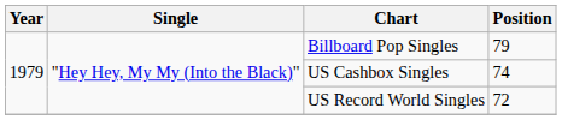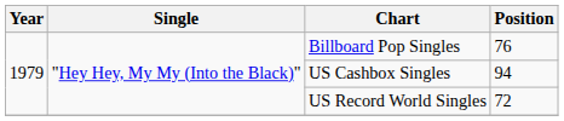 <table class="wikitable">
 <tr>
 <th>Year</th>
 <th>Single</th>
 <th>Chart</th>
 <th>Position</th>
 </tr>
 <tr>
 <td rowspan="3">1979</td>
 <td rowspan="3">"<a href='#'>Hey Hey, My My (Into the Black)</a>"</td>
 <td><a href='#'>Billboard</a> Pop Singles</td>
-<td>79</td>
+<td>76</td>
 </tr>
 <tr>
 <td>US Cashbox Singles</td>
-<td>74</td>
+<td>94</td>
 </tr>
 <tr>
 <td>US Record World Singles</td>
 <td>72</td>
 </tr>
 <tr>
 </tr>
 </table>
